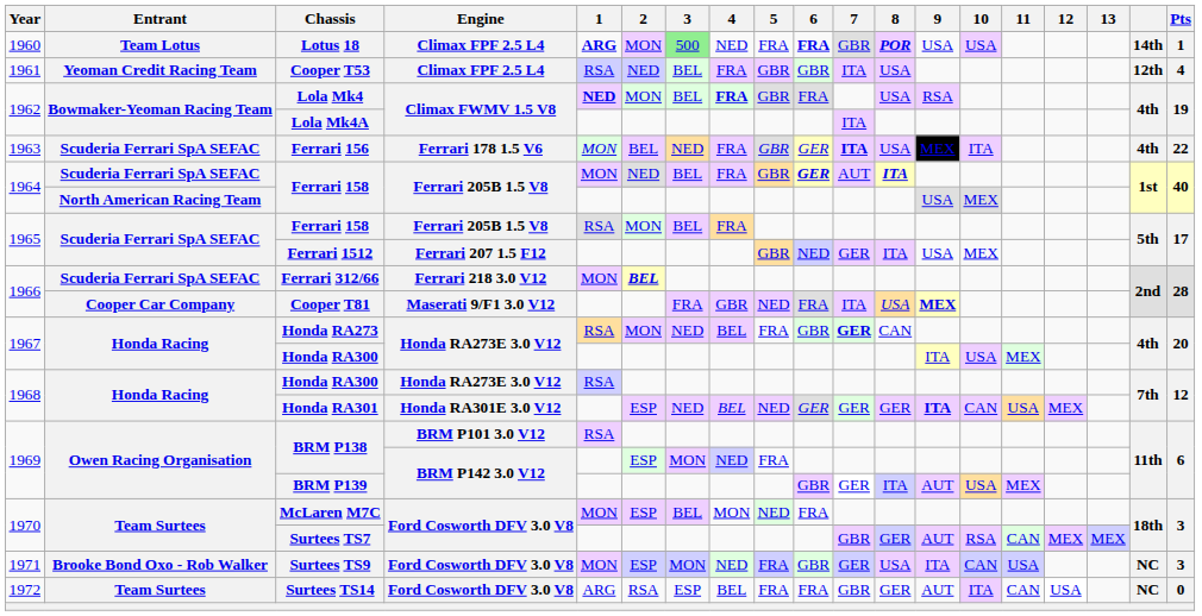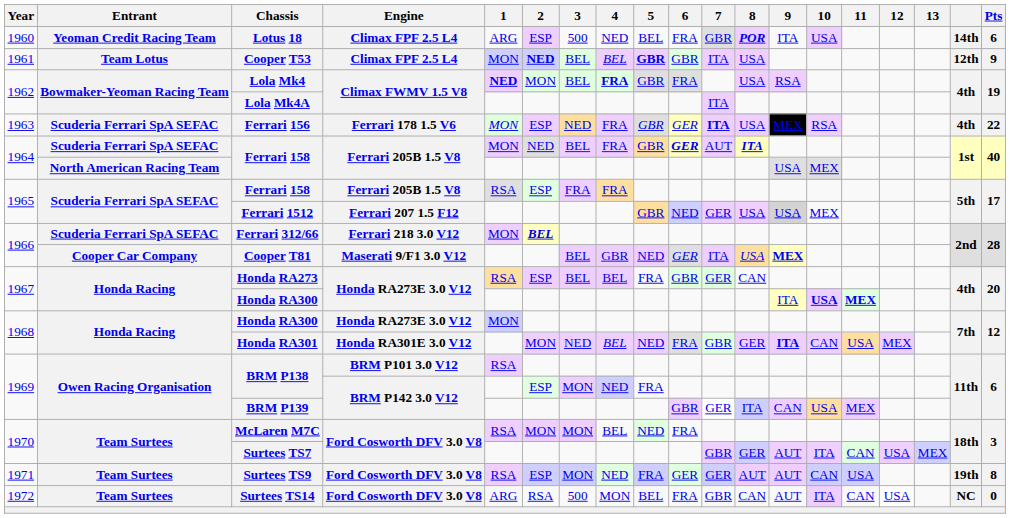 <table class="wikitable" style="text-align:center; font-size:90%">
 <tr>
 <th>Year</th>
 <th>Entrant</th>
 <th>Chassis</th>
 <th>Engine</th>
 <th>1</th>
 <th>2</th>
 <th>3</th>
 <th>4</th>
 <th>5</th>
 <th>6</th>
 <th>7</th>
 <th>8</th>
 <th>9</th>
 <th>10</th>
 <th>11</th>
 <th>12</th>
 <th>13</th>
 <th></th>
 <th><a href='#'>Pts</a></th>
 </tr>
 <tr>
 <td><a href='#'>1960</a></td>
-<th><a href='#'>Team Lotus</a></th>
+<th><a href='#'>Yeoman Credit Racing Team</a></th>
 <th><a href='#'>Lotus</a> <a href='#'>18</a></th>
 <th><a href='#'>Climax FPF 2.5 L4</a></th>
-<td><strong><a href='#'>ARG</a></strong></td>
-<td style="background:#EFCFFF;"><a href='#'>MON</a><br></td>
-<td style="background: lightgreen;"><a href='#'>500</a></td>
+<td><a href='#'>ARG</a></td>
+<td style="background:#EFCFFF;"><a href='#'>ESP</a><br></td>
+<td><a href='#'>500</a></td>
 <td><a href='#'>NED</a></td>
+<td><a href='#'>BEL</a></td>
 <td><a href='#'>FRA</a></td>
-<td><strong><a href='#'>FRA</a></strong></td>
 <td style="background:#DFDFDF;"><a href='#'>GBR</a><br></td>
 <td style="background:#EFCFFF;"><strong><em><a href='#'>POR</a></em></strong><br></td>
-<td><a href='#'>USA</a></td>
+<td><a href='#'>ITA</a></td>
 <td style="background:#EFCFFF;"><a href='#'>USA</a><br></td>
 <td></td>
 <td></td>
 <td></td>
 <th>14th</th>
-<th>1</th>
+<th>6</th>
 </tr>
 <tr>
 <td><a href='#'>1961</a></td>
-<th><a href='#'>Yeoman Credit Racing Team</a></th>
+<th><a href='#'>Team Lotus</a></th>
 <th><a href='#'>Cooper</a> <a href='#'>T53</a></th>
 <th><a href='#'>Climax FPF 2.5 L4</a></th>
-<td style="background:#CFCFFF;"><a href='#'>RSA</a><br></td>
-<td style="background:#CFCFFF;"><a href='#'>NED</a><br></td>
+<td style="background:#CFCFFF;"><a href='#'>MON</a><br></td>
+<td style="background:#CFCFFF;"><strong><a href='#'>NED</a><br></strong></td>
 <td style="background:#DFFFDF;"><a href='#'>BEL</a><br></td>
-<td style="background:#EFCFFF;"><a href='#'>FRA</a><br></td>
-<td style="background:#EFCFFF;"><a href='#'>GBR</a><br></td>
+<td style="background:#EFCFFF;"><em><a href='#'>BEL</a></em><br></td>
+<td style="background:#EFCFFF;"><strong><a href='#'>GBR</a><br></strong></td>
 <td style="background:#DFFFDF;"><a href='#'>GBR</a><br></td>
 <td style="background:#EFCFFF;"><a href='#'>ITA</a><br></td>
 <td style="background:#EFCFFF;"><a href='#'>USA</a><br></td>
 <td></td>
 <td></td>
 <td></td>
 <td></td>
 <td></td>
 <th>12th</th>
-<th>4</th>
+<th>9</th>
 </tr>
 <tr>
 <td rowspan=2><a href='#'>1962</a></td>
 <th rowspan=2><a href='#'>Bowmaker-Yeoman Racing Team</a></th>
 <th><a href='#'>Lola</a> <a href='#'>Mk4</a></th>
 <th rowspan=2><a href='#'>Climax FWMV 1.5 V8</a></th>
 <td style="background:#EFCFFF;"><strong><a href='#'>NED</a></strong><br></td>
 <td style="background:#DFFFDF;"><a href='#'>MON</a><br></td>
 <td style="background:#DFFFDF;"><a href='#'>BEL</a><br></td>
 <td style="background:#DFFFDF;"><strong><a href='#'>FRA</a><br></strong></td>
 <td style="background:#DFDFDF;"><a href='#'>GBR</a><br></td>
 <td style="background:#DFDFDF;"><a href='#'>FRA</a><br></td>
 <td></td>
 <td style="background:#EFCFFF;"><a href='#'>USA</a><br></td>
 <td style="background:#EFCFFF;"><a href='#'>RSA</a><br></td>
 <td></td>
 <td></td>
 <td></td>
 <td></td>
 <th rowspan=2>4th</th>
 <th rowspan=2>19</th>
 </tr>
 <tr>
 <th><a href='#'>Lola</a> <a href='#'>Mk4A</a></th>
 <td></td>
 <td></td>
 <td></td>
 <td></td>
 <td></td>
 <td></td>
 <td style="background:#EFCFFF;"><a href='#'>ITA</a><br></td>
 <td></td>
 <td></td>
 <td></td>
 <td></td>
 <td></td>
 <td></td>
 </tr>
 <tr>
 <td><a href='#'>1963</a></td>
 <th><a href='#'>Scuderia Ferrari SpA SEFAC</a></th>
 <th><a href='#'>Ferrari</a> <a href='#'>156</a></th>
 <th><a href='#'>Ferrari</a> 178 1.5 <a href='#'>V6</a></th>
 <td style="background:#DFFFDF;"><em><a href='#'>MON</a></em><br></td>
-<td style="background:#EFCFFF;"><a href='#'>BEL</a><br></td>
+<td style="background:#EFCFFF;"><a href='#'>ESP</a><br></td>
 <td style="background:#FFDF9F;"><a href='#'>NED</a><br></td>
 <td style="background:#EFCFFF;"><a href='#'>FRA</a><br></td>
 <td style="background:#DFDFDF;"><em><a href='#'>GBR</a></em><br></td>
 <td style="background:#FFFFBF;"><em><a href='#'>GER</a></em><br></td>
 <td style="background:#EFCFFF;"><strong><a href='#'>ITA</a></strong><br></td>
 <td style="background:#EFCFFF;"><a href='#'>USA</a><br></td>
 <td style="background:#000000; color:white"><a href='#'><span>MEX</span></a><br></td>
-<td style="background:#EFCFFF;"><a href='#'>ITA</a><br></td>
+<td style="background:#EFCFFF;"><a href='#'>RSA</a><br></td>
 <td></td>
 <td></td>
 <td></td>
 <th>4th</th>
 <th>22</th>
 </tr>
 <tr>
 <td rowspan=2><a href='#'>1964</a></td>
 <th><a href='#'>Scuderia Ferrari SpA SEFAC</a></th>
 <th rowspan=2><a href='#'>Ferrari</a> <a href='#'>158</a></th>
 <th rowspan=2><a href='#'>Ferrari</a> 205B 1.5 <a href='#'>V8</a></th>
 <td style="background:#EFCFFF;"><a href='#'>MON</a><br></td>
 <td style="background:#DFDFDF;"><a href='#'>NED</a><br></td>
 <td style="background:#EFCFFF;"><a href='#'>BEL</a><br></td>
 <td style="background:#EFCFFF;"><a href='#'>FRA</a><br></td>
 <td style="background:#FFDF9F;"><a href='#'>GBR</a><br></td>
 <td style="background:#FFFFBF;"><strong><em><a href='#'>GER</a></em></strong><br></td>
 <td style="background:#EFCFFF;"><a href='#'>AUT</a><br></td>
 <td style="background:#FFFFBF;"><strong><em><a href='#'>ITA</a></em></strong><br></td>
 <td></td>
 <td></td>
 <td></td>
 <td></td>
 <td></td>
 <td rowspan=2 style="background:#FFFFBF;"><strong>1st</strong></td>
 <td rowspan=2 style="background:#FFFFBF;"><strong>40</strong></td>
 </tr>
 <tr>
 <th><a href='#'>North American Racing Team</a></th>
 <td></td>
 <td></td>
 <td></td>
 <td></td>
 <td></td>
 <td></td>
 <td></td>
 <td></td>
 <td style="background:#DFDFDF;"><a href='#'>USA</a><br></td>
 <td style="background:#DFDFDF;"><a href='#'>MEX</a><br></td>
 <td></td>
 <td></td>
 <td></td>
 </tr>
 <tr>
 <td rowspan=2><a href='#'>1965</a></td>
 <th rowspan=2><a href='#'>Scuderia Ferrari SpA SEFAC</a></th>
 <th><a href='#'>Ferrari</a> <a href='#'>158</a></th>
 <th><a href='#'>Ferrari</a> 205B 1.5 <a href='#'>V8</a></th>
 <td style="background:#DFDFDF;"><a href='#'>RSA</a><br></td>
-<td style="background:#DFFFDF;"><a href='#'>MON</a><br></td>
-<td style="background:#EFCFFF;"><a href='#'>BEL</a><br></td>
+<td style="background:#DFFFDF;"><a href='#'>ESP</a><br></td>
+<td style="background:#EFCFFF;"><a href='#'>FRA</a><br></td>
 <td style="background:#FFDF9F;"><a href='#'>FRA</a><br></td>
 <td></td>
 <td></td>
 <td></td>
 <td></td>
 <td></td>
 <td></td>
 <td></td>
 <td></td>
 <td></td>
 <th rowspan=2>5th</th>
 <th rowspan=2>17</th>
 </tr>
 <tr>
 <th><a href='#'>Ferrari</a> <a href='#'>1512</a></th>
 <th><a href='#'>Ferrari</a> 207 1.5 <a href='#'>F12</a></th>
 <td></td>
 <td></td>
 <td></td>
 <td></td>
 <td style="background:#FFDF9F;"><a href='#'>GBR</a><br></td>
 <td style="background:#CFCFFF;"><a href='#'>NED</a><br></td>
 <td style="background:#EFCFFF;"><a href='#'>GER</a><br></td>
-<td style="background:#EFCFFF;"><a href='#'>ITA</a><br></td>
-<td><a href='#'>USA</a></td>
+<td style="background:#EFCFFF;"><a href='#'>USA</a><br></td>
+<td style="background: lightgrey;"><a href='#'>USA</a></td>
 <td><a href='#'>MEX</a></td>
 <td></td>
 <td></td>
 <td></td>
 </tr>
 <tr>
 <td rowspan=2><a href='#'>1966</a></td>
 <th><a href='#'>Scuderia Ferrari SpA SEFAC</a></th>
 <th><a href='#'>Ferrari</a> <a href='#'>312/66</a></th>
 <th><a href='#'>Ferrari</a> 218 3.0 <a href='#'>V12</a></th>
 <td style="background:#EFCFFF;"><a href='#'>MON</a><br></td>
 <td style="background:#FFFFBF;"><strong><em><a href='#'>BEL</a></em></strong><br></td>
 <td></td>
 <td></td>
 <td></td>
 <td></td>
 <td></td>
 <td></td>
 <td></td>
 <td></td>
 <td></td>
 <td></td>
 <td></td>
 <td rowspan=2 style="background:#DFDFDF;"><strong>2nd</strong></td>
 <td rowspan=2 style="background:#DFDFDF;"><strong>28</strong></td>
 </tr>
 <tr>
 <th><a href='#'>Cooper Car Company</a></th>
 <th><a href='#'>Cooper</a> <a href='#'>T81</a></th>
 <th><a href='#'>Maserati</a> 9/F1 3.0 <a href='#'>V12</a></th>
 <td></td>
 <td></td>
-<td style="background:#EFCFFF;"><a href='#'>FRA</a><br></td>
+<td style="background:#EFCFFF;"><a href='#'>BEL</a><br></td>
 <td style="background:#EFCFFF;"><a href='#'>GBR</a><br></td>
 <td style="background:#EFCFFF;"><a href='#'>NED</a><br></td>
-<td style="background:#DFDFDF;"><a href='#'>FRA</a><br></td>
+<td style="background:#DFDFDF;"><em><a href='#'>GER</a></em><br></td>
 <td style="background:#EFCFFF;"><a href='#'>ITA</a><br></td>
 <td style="background:#FFDF9F;"><em><a href='#'>USA</a></em><br></td>
 <td style="background:#FFFFBF;"><strong><a href='#'>MEX</a></strong><br></td>
 <td></td>
 <td></td>
 <td></td>
 <td></td>
 </tr>
 <tr>
 <td rowspan=2><a href='#'>1967</a></td>
 <th rowspan=2><a href='#'>Honda Racing</a></th>
 <th><a href='#'>Honda</a> <a href='#'>RA273</a></th>
 <th rowspan=2><a href='#'>Honda</a> RA273E 3.0 <a href='#'>V12</a></th>
 <td style="background:#FFDF9F;"><a href='#'>RSA</a><br></td>
-<td style="background:#EFCFFF;"><a href='#'>MON</a><br></td>
-<td style="background:#EFCFFF;"><a href='#'>NED</a><br></td>
+<td style="background:#EFCFFF;"><a href='#'>ESP</a><br></td>
+<td style="background:#EFCFFF;"><a href='#'>BEL</a><br></td>
 <td style="background:#EFCFFF;"><a href='#'>BEL</a><br></td>
 <td><a href='#'>FRA</a></td>
 <td style="background:#DFFFDF;"><a href='#'>GBR</a><br></td>
-<td style="background:#DFFFDF;"><strong><a href='#'>GER</a><br></strong></td>
+<td style="background:#DFFFDF;"><a href='#'>GER</a><br></td>
 <td><a href='#'>CAN</a></td>
 <td></td>
 <td></td>
 <td></td>
 <td></td>
 <td></td>
 <th rowspan=2>4th</th>
 <th rowspan=2>20</th>
 </tr>
 <tr>
 <th><a href='#'>Honda</a> <a href='#'>RA300</a></th>
 <td></td>
 <td></td>
 <td></td>
 <td></td>
 <td></td>
 <td></td>
 <td></td>
 <td></td>
 <td style="background:#FFFFBF;"><a href='#'>ITA</a><br></td>
-<td style="background:#EFCFFF;"><a href='#'>USA</a><br></td>
-<td style="background:#DFFFDF;"><a href='#'>MEX</a><br></td>
+<td style="background:#EFCFFF;"><strong><a href='#'>USA</a><br></strong></td>
+<td style="background:#DFFFDF;"><strong><a href='#'>MEX</a><br></strong></td>
 <td></td>
 <td></td>
 </tr>
 <tr>
 <td rowspan=2><a href='#'>1968</a></td>
 <th rowspan=2><a href='#'>Honda Racing</a></th>
 <th><a href='#'>Honda</a> <a href='#'>RA300</a></th>
 <th><a href='#'>Honda</a> RA273E 3.0 <a href='#'>V12</a></th>
-<td style="background:#CFCFFF;"><a href='#'>RSA</a><br></td>
+<td style="background:#CFCFFF;"><a href='#'>MON</a><br></td>
 <td></td>
 <td></td>
 <td></td>
 <td></td>
 <td></td>
 <td></td>
 <td></td>
 <td></td>
 <td></td>
 <td></td>
 <td></td>
 <td></td>
 <th rowspan=2>7th</th>
 <th rowspan=2>12</th>
 </tr>
 <tr>
 <th><a href='#'>Honda</a> <a href='#'>RA301</a></th>
 <th><a href='#'>Honda</a> RA301E 3.0 <a href='#'>V12</a></th>
 <td></td>
-<td style="background:#EFCFFF;"><a href='#'>ESP</a><br></td>
+<td style="background:#EFCFFF;"><a href='#'>MON</a><br></td>
 <td style="background:#EFCFFF;"><a href='#'>NED</a><br></td>
 <td style="background:#EFCFFF;"><em><a href='#'>BEL</a></em><br></td>
 <td style="background:#EFCFFF;"><a href='#'>NED</a><br></td>
-<td style="background:#DFDFDF;"><em><a href='#'>GER</a></em><br></td>
-<td style="background:#DFFFDF;"><a href='#'>GER</a><br></td>
+<td style="background:#DFDFDF;"><a href='#'>FRA</a><br></td>
+<td style="background:#DFFFDF;"><a href='#'>GBR</a><br></td>
 <td style="background:#EFCFFF;"><a href='#'>GER</a><br></td>
 <td style="background:#EFCFFF;"><strong><a href='#'>ITA</a></strong><br></td>
 <td style="background:#EFCFFF;"><a href='#'>CAN</a><br></td>
 <td style="background:#FFDF9F;"><a href='#'>USA</a><br></td>
 <td style="background:#EFCFFF;"><a href='#'>MEX</a><br></td>
 <td></td>
 </tr>
 <tr>
 <td rowspan=3><a href='#'>1969</a></td>
 <th rowspan=3><a href='#'>Owen Racing Organisation</a></th>
 <th rowspan=2><a href='#'>BRM</a> <a href='#'>P138</a></th>
 <th><a href='#'>BRM</a> P101 3.0 <a href='#'>V12</a></th>
 <td style="background:#EFCFFF;"><a href='#'>RSA</a><br></td>
 <td></td>
 <td></td>
 <td></td>
 <td></td>
 <td></td>
 <td></td>
 <td></td>
 <td></td>
 <td></td>
 <td></td>
 <td></td>
 <td></td>
 <th rowspan=3>11th</th>
 <th rowspan=3>6</th>
 </tr>
 <tr>
 <th rowspan=2><a href='#'>BRM</a> P142 3.0 <a href='#'>V12</a></th>
 <td></td>
 <td style="background:#DFFFDF;"><a href='#'>ESP</a><br></td>
 <td style="background:#EFCFFF;"><a href='#'>MON</a><br></td>
 <td style="background:#CFCFFF;"><a href='#'>NED</a><br></td>
 <td><a href='#'>FRA</a></td>
 <td></td>
 <td></td>
 <td></td>
 <td></td>
 <td></td>
 <td></td>
 <td></td>
 <td></td>
 </tr>
 <tr>
 <th><a href='#'>BRM</a> <a href='#'>P139</a></th>
 <td></td>
 <td></td>
 <td></td>
 <td></td>
 <td></td>
 <td style="background:#EFCFFF;"><a href='#'>GBR</a><br></td>
 <td style="background:#ffffff;"><a href='#'>GER</a><br></td>
 <td style="background:#CFCFFF;"><a href='#'>ITA</a><br></td>
-<td style="background:#EFCFFF;"><a href='#'>AUT</a><br></td>
+<td style="background:#EFCFFF;"><a href='#'>CAN</a><br></td>
 <td style="background:#FFDF9F;"><a href='#'>USA</a><br></td>
 <td style="background:#EFCFFF;"><a href='#'>MEX</a><br></td>
 <td></td>
 <td></td>
 </tr>
 <tr>
 <td rowspan=2><a href='#'>1970</a></td>
 <th rowspan=2><a href='#'>Team Surtees</a></th>
 <th><a href='#'>McLaren</a> <a href='#'>M7C</a></th>
 <th rowspan=2><a href='#'>Ford Cosworth DFV</a> 3.0 <a href='#'>V8</a></th>
+<td style="background:#EFCFFF;"><a href='#'>RSA</a><br></td>
 <td style="background:#EFCFFF;"><a href='#'>MON</a><br></td>
-<td style="background:#EFCFFF;"><a href='#'>ESP</a><br></td>
-<td style="background:#EFCFFF;"><a href='#'>BEL</a><br></td>
-<td><a href='#'>MON</a></td>
+<td style="background:#EFCFFF;"><a href='#'>MON</a><br></td>
+<td><a href='#'>BEL</a></td>
 <td style="background:#DFFFDF;"><a href='#'>NED</a><br></td>
 <td><a href='#'>FRA</a></td>
 <td></td>
 <td></td>
 <td></td>
 <td></td>
 <td></td>
 <td></td>
 <td></td>
 <th rowspan=2>18th</th>
 <th rowspan=2>3</th>
 </tr>
 <tr>
 <th><a href='#'>Surtees</a> <a href='#'>TS7</a></th>
 <td></td>
 <td></td>
 <td></td>
 <td></td>
 <td></td>
 <td></td>
 <td style="background:#EFCFFF;"><a href='#'>GBR</a><br></td>
 <td style="background:#CFCFFF;"><a href='#'>GER</a><br></td>
 <td style="background:#EFCFFF;"><a href='#'>AUT</a><br></td>
-<td style="background:#EFCFFF;"><a href='#'>RSA</a><br></td>
+<td style="background:#EFCFFF;"><a href='#'>ITA</a><br></td>
 <td style="background:#DFFFDF;"><a href='#'>CAN</a><br></td>
-<td style="background:#EFCFFF;"><a href='#'>MEX</a><br></td>
+<td style="background:#EFCFFF;"><a href='#'>USA</a><br></td>
 <td style="background:#CFCFFF;"><a href='#'>MEX</a><br></td>
 </tr>
 <tr>
 <td><a href='#'>1971</a></td>
-<th><a href='#'>Brooke Bond Oxo - Rob Walker</a></th>
+<th><a href='#'>Team Surtees</a></th>
 <th><a href='#'>Surtees</a> <a href='#'>TS9</a></th>
 <th><a href='#'>Ford Cosworth DFV</a> 3.0 <a href='#'>V8</a></th>
-<td style="background:#EFCFFF;"><a href='#'>MON</a><br></td>
+<td style="background:#EFCFFF;"><a href='#'>RSA</a><br></td>
 <td style="background:#CFCFFF;"><a href='#'>ESP</a><br></td>
 <td style="background:#CFCFFF;"><a href='#'>MON</a><br></td>
 <td style="background:#DFFFDF;"><a href='#'>NED</a><br></td>
 <td style="background:#CFCFFF;"><a href='#'>FRA</a><br></td>
-<td style="background:#DFFFDF;"><a href='#'>GBR</a><br></td>
+<td style="background:#DFFFDF;"><a href='#'>GER</a><br></td>
 <td style="background:#CFCFFF;"><a href='#'>GER</a><br></td>
-<td style="background:#EFCFFF;"><a href='#'>USA</a><br></td>
-<td style="background:#EFCFFF;"><a href='#'>ITA</a><br></td>
+<td style="background:#EFCFFF;"><a href='#'>AUT</a><br></td>
+<td style="background:#EFCFFF;"><a href='#'>AUT</a><br></td>
 <td style="background:#CFCFFF;"><a href='#'>CAN</a><br></td>
 <td style="background:#CFCFFF;"><a href='#'>USA</a><br></td>
 <td></td>
 <td></td>
-<th>NC</th>
-<th>3</th>
+<th>19th</th>
+<th>8</th>
 </tr>
 <tr>
 <td><a href='#'>1972</a></td>
 <th><a href='#'>Team Surtees</a></th>
 <th><a href='#'>Surtees</a> <a href='#'>TS14</a></th>
 <th><a href='#'>Ford Cosworth DFV</a> 3.0 <a href='#'>V8</a></th>
 <td><a href='#'>ARG</a></td>
 <td><a href='#'>RSA</a></td>
-<td><a href='#'>ESP</a></td>
+<td><a href='#'>500</a></td>
+<td><a href='#'>MON</a></td>
 <td><a href='#'>BEL</a></td>
 <td><a href='#'>FRA</a></td>
-<td><a href='#'>FRA</a></td>
 <td><a href='#'>GBR</a></td>
-<td><a href='#'>GER</a></td>
+<td><a href='#'>CAN</a></td>
 <td><a href='#'>AUT</a></td>
 <td style="background:#EFCFFF;"><a href='#'>ITA</a><br></td>
 <td><a href='#'>CAN</a></td>
 <td style="background:#ffffff;"><a href='#'>USA</a><br></td>
 <td></td>
 <th>NC</th>
 <th>0</th>
 </tr>
 <tr>
 <th colspan="19"></th>
 </tr>
 </table>
